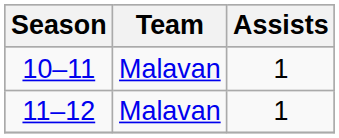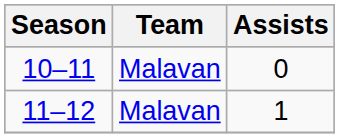 <table class="wikitable" style="text-align: center;">
 <tr>
 <th>Season</th>
 <th>Team</th>
 <th>Assists</th>
 </tr>
 <tr>
 <td><a href='#'>10–11</a></td>
 <td align="left"><a href='#'>Malavan</a></td>
-<td>1</td>
+<td>0</td>
 </tr>
 <tr>
 <td><a href='#'>11–12</a></td>
 <td align="left"><a href='#'>Malavan</a></td>
 <td>1</td>
 </tr>
 <tr>
 </tr>
 </table>
